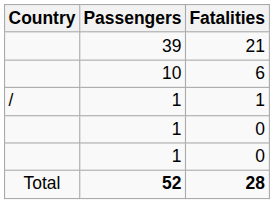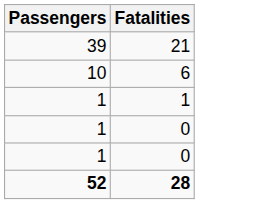 <table class="wikitable sortable">
 <tr>
-<th>Country</th>
 <th>Passengers</th>
 <th>Fatalities</th>
 </tr>
 <tr>
-<td></td>
 <td align=right>39</td>
 <td align=right>21</td>
 </tr>
 <tr>
-<td></td>
 <td align=right>10</td>
 <td align=right>6</td>
 </tr>
 <tr>
-<td>/</td>
 <td align=right>1</td>
 <td align=right>1</td>
 </tr>
 <tr>
-<td></td>
 <td align=right>1</td>
 <td align=right>0</td>
 </tr>
 <tr>
-<td></td>
 <td align=right>1</td>
 <td align=right>0</td>
 </tr>
 <tr class=sortbottom>
-<td align=center>Total</td>
 <td align=right><strong>52</strong></td>
 <td align=right><strong>28</strong></td>
 </tr>
 </table>
